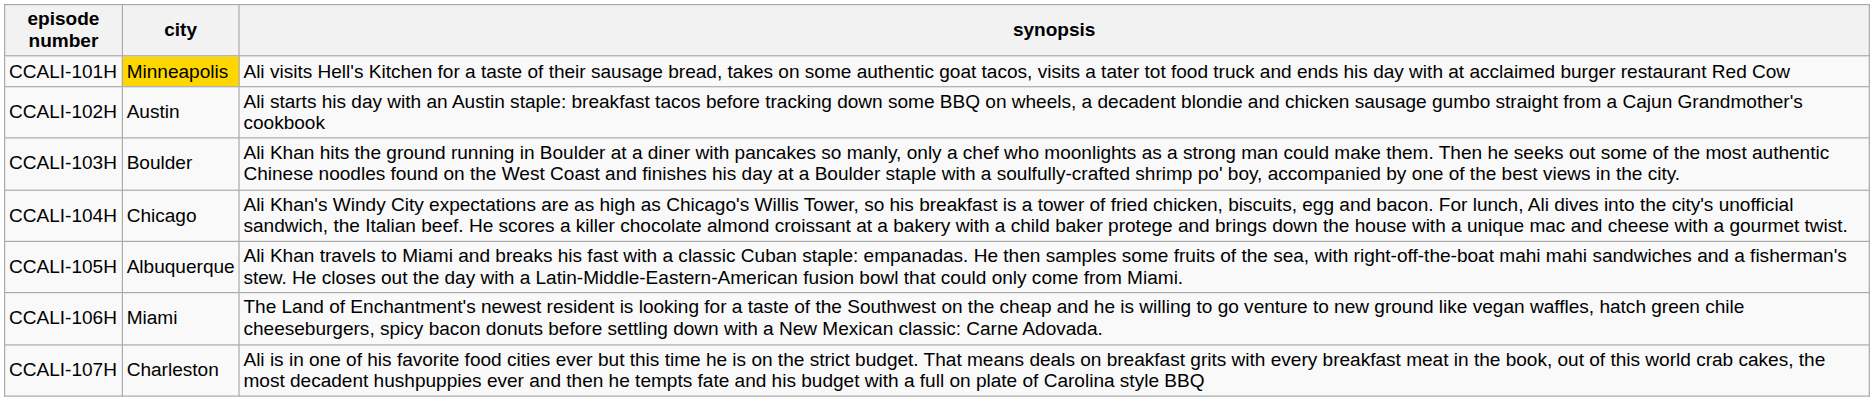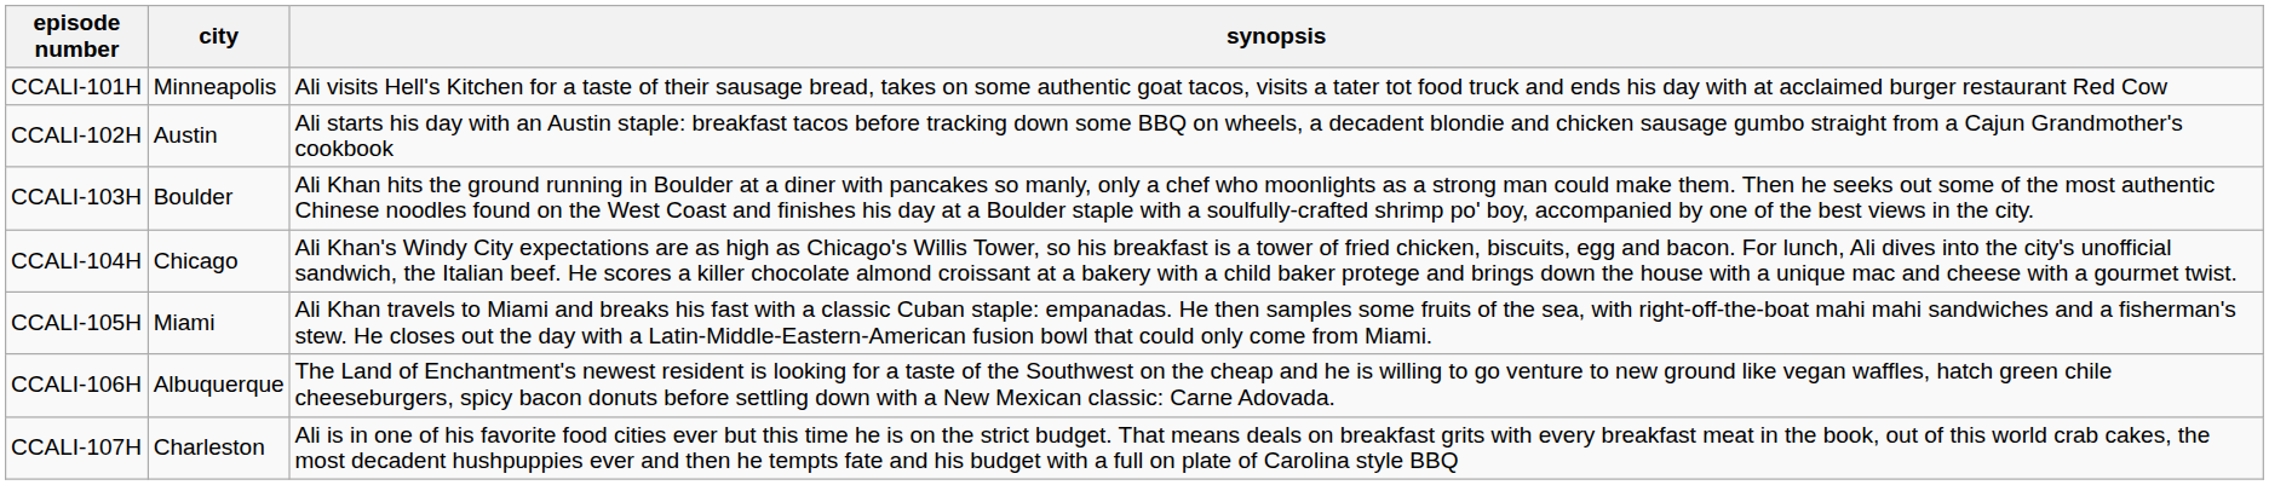 <table class="wikitable sortable">
 <tr>
 <th>episode number</th>
 <th>city</th>
 <th>synopsis</th>
 </tr>
 <tr>
 <td>CCALI-101H</td>
-<td style="background: gold;">Minneapolis</td>
+<td>Minneapolis</td>
 <td>Ali visits Hell's Kitchen for a taste of their sausage bread, takes on some authentic goat tacos, visits a tater tot food truck and ends his day with at acclaimed burger restaurant Red Cow</td>
 </tr>
 <tr>
 <td>CCALI-102H</td>
 <td>Austin</td>
 <td>Ali starts his day with an Austin staple: breakfast tacos before tracking down some BBQ on wheels, a decadent blondie and chicken sausage gumbo straight from a Cajun Grandmother's cookbook</td>
 </tr>
 <tr>
 <td>CCALI-103H</td>
 <td>Boulder</td>
 <td>Ali Khan hits the ground running in Boulder at a diner with pancakes so manly, only a chef who moonlights as a strong man could make them. Then he seeks out some of the most authentic Chinese noodles found on the West Coast and finishes his day at a Boulder staple with a soulfully-crafted shrimp po' boy, accompanied by one of the best views in the city.</td>
 </tr>
 <tr>
 <td>CCALI-104H</td>
 <td>Chicago</td>
 <td>Ali Khan's Windy City expectations are as high as Chicago's Willis Tower, so his breakfast is a tower of fried chicken, biscuits, egg and bacon. For lunch, Ali dives into the city's unofficial sandwich, the Italian beef. He scores a killer chocolate almond croissant at a bakery with a child baker protege and brings down the house with a unique mac and cheese with a gourmet twist.</td>
 </tr>
 <tr>
 <td>CCALI-105H</td>
-<td>Albuquerque</td>
+<td>Miami</td>
 <td>Ali Khan travels to Miami and breaks his fast with a classic Cuban staple: empanadas. He then samples some fruits of the sea, with right-off-the-boat mahi mahi sandwiches and a fisherman's stew. He closes out the day with a Latin-Middle-Eastern-American fusion bowl that could only come from Miami.</td>
 </tr>
 <tr>
 <td>CCALI-106H</td>
-<td>Miami</td>
+<td>Albuquerque</td>
 <td>The Land of Enchantment's newest resident is looking for a taste of the Southwest on the cheap and he is willing to go venture to new ground like vegan waffles, hatch green chile cheeseburgers, spicy bacon donuts before settling down with a New Mexican classic: Carne Adovada.</td>
 </tr>
 <tr>
 <td>CCALI-107H</td>
 <td>Charleston</td>
 <td>Ali is in one of his favorite food cities ever but this time he is on the strict budget. That means deals on breakfast grits with every breakfast meat in the book, out of this world crab cakes, the most decadent hushpuppies ever and then he tempts fate and his budget with a full on plate of Carolina style BBQ</td>
 </tr>
 </table>
